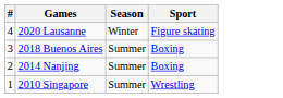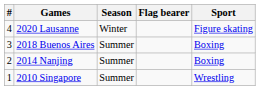 <table class="wikitable sortable">
 <tr>
 <th>#</th>
 <th>Games</th>
 <th>Season</th>
+<th>Flag bearer</th>
 <th>Sport</th>
 </tr>
 <tr>
 <td>4</td>
 <td><a href='#'>2020 Lausanne</a></td>
 <td>Winter</td>
+<td></td>
 <td><a href='#'>Figure skating</a></td>
 </tr>
 <tr>
 <td>3</td>
 <td><a href='#'>2018 Buenos Aires</a></td>
 <td>Summer</td>
+<td></td>
 <td><a href='#'>Boxing</a></td>
 </tr>
 <tr>
 <td>2</td>
 <td><a href='#'>2014 Nanjing</a></td>
 <td>Summer</td>
+<td></td>
 <td><a href='#'>Boxing</a></td>
 </tr>
 <tr>
 <td>1</td>
 <td><a href='#'>2010 Singapore</a></td>
 <td>Summer</td>
+<td></td>
 <td><a href='#'>Wrestling</a></td>
 </tr>
 </table>
